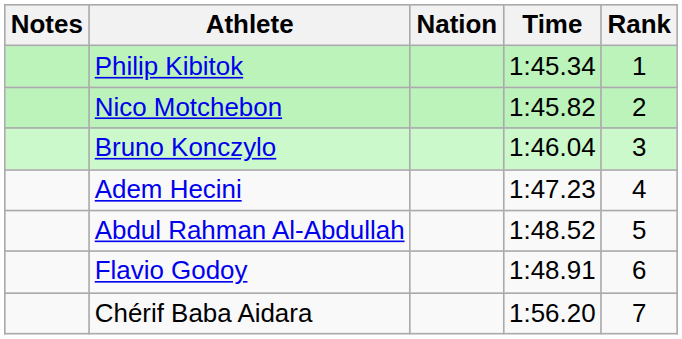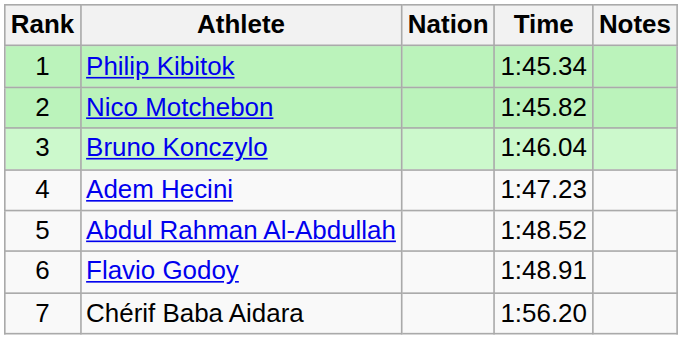 <table class="wikitable sortable" style="text-align:center">
 <tr>
-<th>Notes</th>
+<th>Rank</th>
 <th>Athlete</th>
 <th>Nation</th>
 <th>Time</th>
-<th>Rank</th>
+<th>Notes</th>
 </tr>
 <tr bgcolor=bbf3bb>
-<td></td>
+<td>1</td>
 <td align=left><a href='#'>Philip Kibitok</a></td>
 <td align=left></td>
 <td>1:45.34</td>
-<td>1</td>
+<td></td>
 </tr>
 <tr bgcolor=bbf3bb>
-<td></td>
+<td>2</td>
 <td align=left><a href='#'>Nico Motchebon</a></td>
 <td align=left></td>
 <td>1:45.82</td>
-<td>2</td>
+<td></td>
 </tr>
 <tr bgcolor=ccf9cc>
-<td></td>
+<td>3</td>
 <td align=left><a href='#'>Bruno Konczylo</a></td>
 <td align=left></td>
 <td>1:46.04</td>
-<td>3</td>
+<td></td>
 </tr>
 <tr>
-<td></td>
+<td>4</td>
 <td align=left><a href='#'>Adem Hecini</a></td>
 <td align=left></td>
 <td>1:47.23</td>
-<td>4</td>
+<td></td>
 </tr>
 <tr>
-<td></td>
+<td>5</td>
 <td align=left><a href='#'>Abdul Rahman Al-Abdullah</a></td>
 <td align=left></td>
 <td>1:48.52</td>
-<td>5</td>
+<td></td>
 </tr>
 <tr>
-<td></td>
+<td>6</td>
 <td align=left><a href='#'>Flavio Godoy</a></td>
 <td align=left></td>
 <td>1:48.91</td>
-<td>6</td>
+<td></td>
 </tr>
 <tr>
-<td></td>
+<td>7</td>
 <td align=left>Chérif Baba Aidara</td>
 <td align=left></td>
 <td>1:56.20</td>
-<td>7</td>
+<td></td>
 </tr>
 </table>
